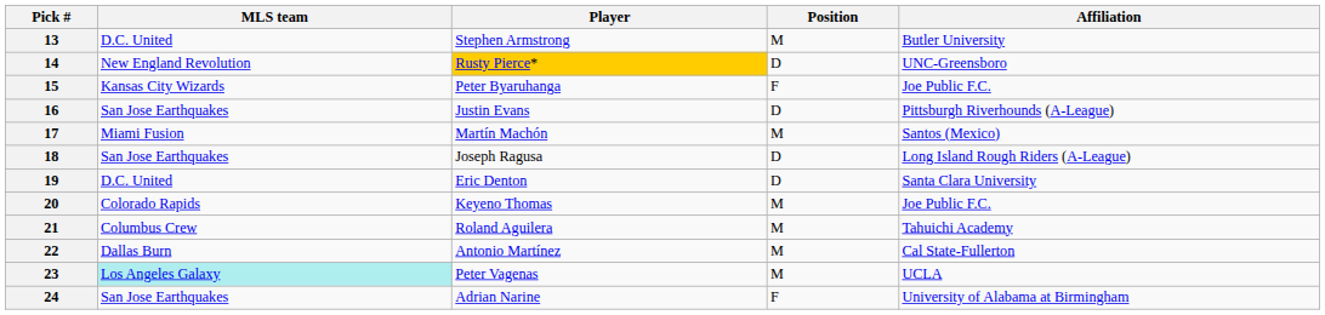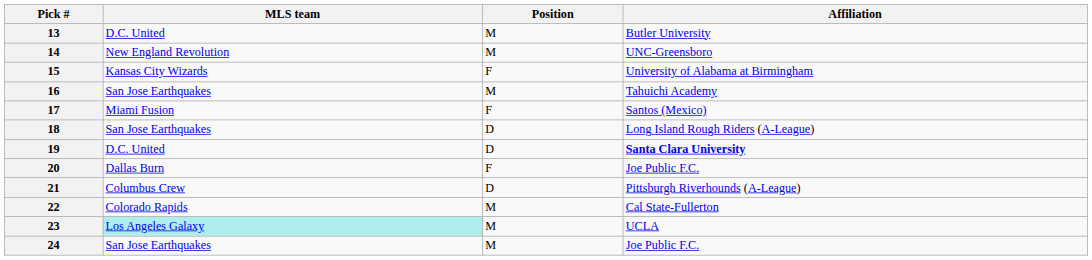 <table class="wikitable sortable" style="width:90%">
 <tr>
 <th width=7%>Pick #</th>
 <th width=27%>MLS team</th>
-<th width=24%>Player</th>
 <th width=10%>Position</th>
 <th width=33%>Affiliation</th>
 </tr>
 <tr>
 <th>13</th>
 <td><a href='#'>D.C. United</a></td>
-<td><a href='#'>Stephen Armstrong</a></td>
 <td>M</td>
 <td><a href='#'>Butler University</a></td>
 </tr>
 <tr>
 <th>14</th>
 <td><a href='#'>New England Revolution</a></td>
-<td style="background:#FFCC00"><a href='#'>Rusty Pierce</a>*</td>
-<td>D</td>
+<td>M</td>
 <td><a href='#'>UNC-Greensboro</a></td>
 </tr>
 <tr>
 <th>15</th>
 <td><a href='#'>Kansas City Wizards</a></td>
-<td><a href='#'>Peter Byaruhanga</a></td>
 <td>F</td>
-<td><a href='#'>Joe Public F.C.</a></td>
+<td><a href='#'>University of Alabama at Birmingham</a></td>
 </tr>
 <tr>
 <th>16</th>
 <td><a href='#'>San Jose Earthquakes</a></td>
-<td><a href='#'>Justin Evans</a></td>
-<td>D</td>
-<td><a href='#'>Pittsburgh Riverhounds</a> (<a href='#'>A-League</a>)</td>
+<td>M</td>
+<td><a href='#'>Tahuichi Academy</a></td>
 </tr>
 <tr>
 <th>17</th>
 <td><a href='#'>Miami Fusion</a></td>
-<td><a href='#'>Martín Machón</a></td>
-<td>M</td>
+<td>F</td>
 <td><a href='#'>Santos (Mexico)</a></td>
 </tr>
 <tr>
 <th>18</th>
 <td><a href='#'>San Jose Earthquakes</a></td>
-<td>Joseph Ragusa</td>
 <td>D</td>
 <td><a href='#'>Long Island Rough Riders</a> (<a href='#'>A-League</a>)</td>
 </tr>
 <tr>
 <th>19</th>
 <td><a href='#'>D.C. United</a></td>
-<td><a href='#'>Eric Denton</a></td>
 <td>D</td>
-<td><a href='#'>Santa Clara University</a></td>
+<td><strong><a href='#'>Santa Clara University</a></strong></td>
 </tr>
 <tr>
 <th>20</th>
-<td><a href='#'>Colorado Rapids</a></td>
-<td><a href='#'>Keyeno Thomas</a></td>
-<td>M</td>
+<td><a href='#'>Dallas Burn</a></td>
+<td>F</td>
 <td><a href='#'>Joe Public F.C.</a></td>
 </tr>
 <tr>
 <th>21</th>
 <td><a href='#'>Columbus Crew</a></td>
-<td><a href='#'>Roland Aguilera</a></td>
-<td>M</td>
-<td><a href='#'>Tahuichi Academy</a></td>
+<td>D</td>
+<td><a href='#'>Pittsburgh Riverhounds</a> (<a href='#'>A-League</a>)</td>
 </tr>
 <tr>
 <th>22</th>
-<td><a href='#'>Dallas Burn</a></td>
-<td><a href='#'>Antonio Martínez</a></td>
+<td><a href='#'>Colorado Rapids</a></td>
 <td>M</td>
 <td><a href='#'>Cal State-Fullerton</a></td>
 </tr>
 <tr>
 <th>23</th>
 <td style="background: paleturquoise;"><a href='#'>Los Angeles Galaxy</a></td>
-<td><a href='#'>Peter Vagenas</a></td>
 <td>M</td>
 <td><a href='#'>UCLA</a></td>
 </tr>
 <tr>
 <th>24</th>
 <td><a href='#'>San Jose Earthquakes</a></td>
-<td><a href='#'>Adrian Narine</a></td>
-<td>F</td>
-<td><a href='#'>University of Alabama at Birmingham</a></td>
+<td>M</td>
+<td><a href='#'>Joe Public F.C.</a></td>
 </tr>
 </table>
